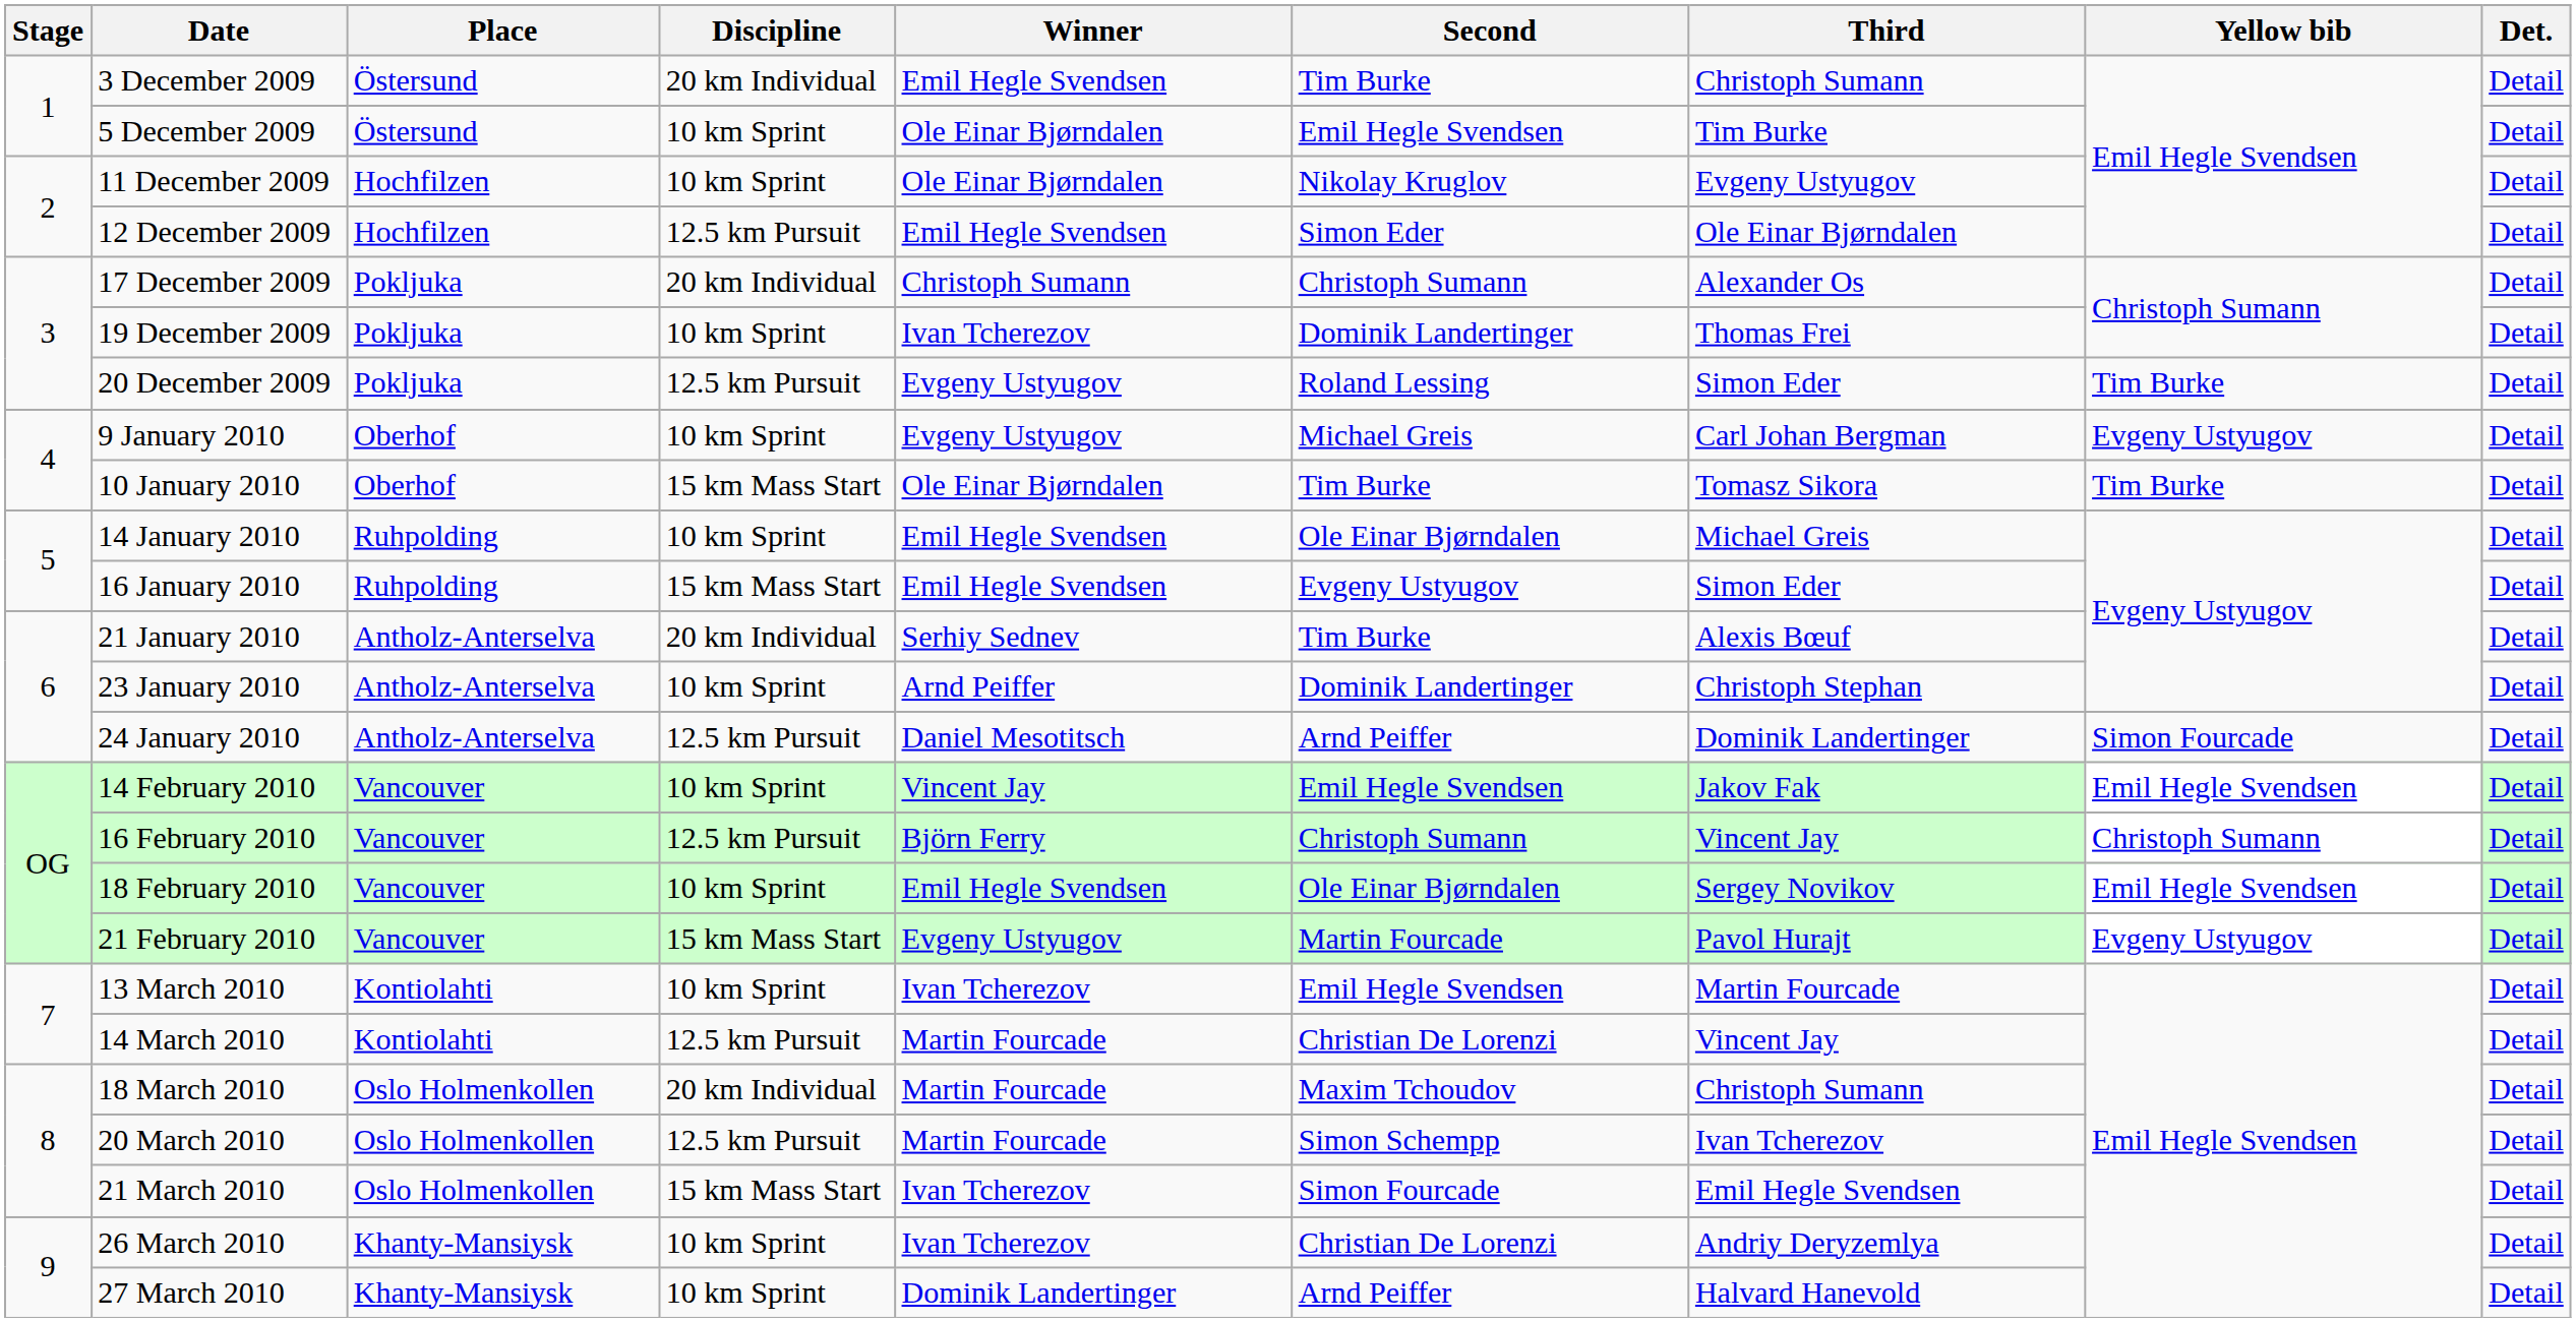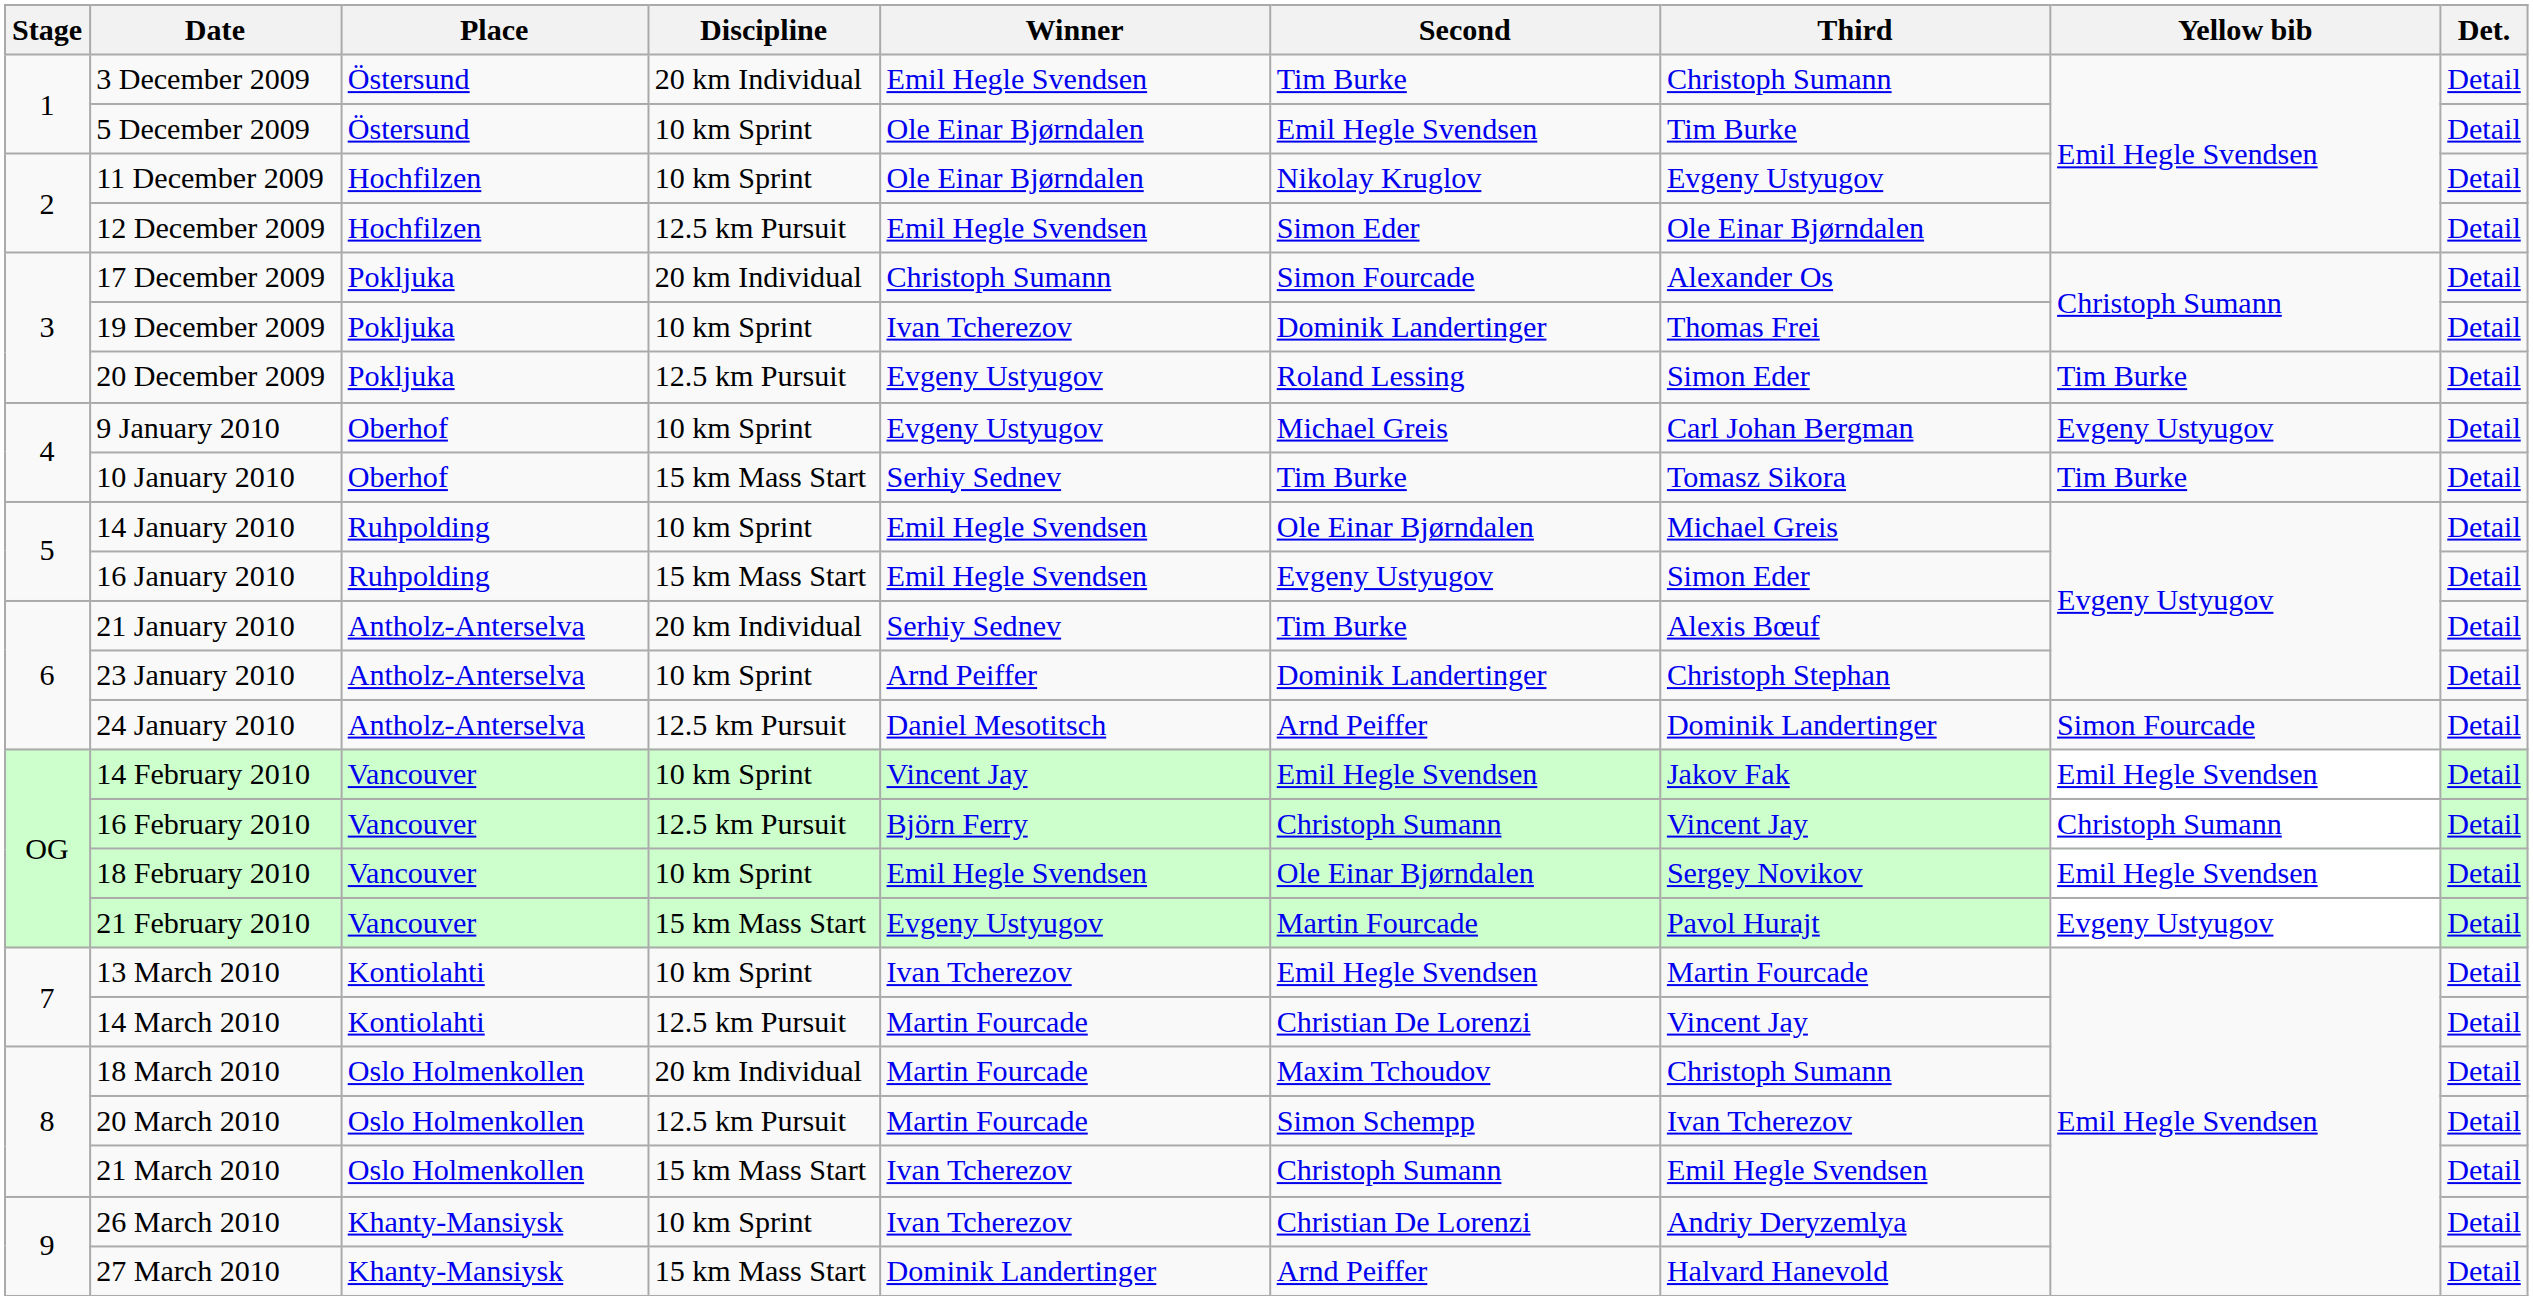 <table class="wikitable" style="font-size:95%;">
 <tr>
 <th width="10">Stage</th>
 <th width="120">Date</th>
 <th width="148">Place</th>
 <th width="110">Discipline</th>
 <th width="190">Winner</th>
 <th width="190">Second</th>
 <th width="190">Third</th>
 <th width="190">Yellow bib <br> </th>
 <th width="8">Det.</th>
 </tr>
 <tr>
 <td align=center rowspan="2">1</td>
 <td>3 December 2009</td>
 <td> <a href='#'>Östersund</a></td>
 <td>20 km Individual</td>
 <td> <a href='#'>Emil Hegle Svendsen</a></td>
 <td> <a href='#'>Tim Burke</a></td>
 <td> <a href='#'>Christoph Sumann</a></td>
 <td rowspan="4"> <a href='#'>Emil Hegle Svendsen</a></td>
 <td><a href='#'>Detail</a></td>
 </tr>
 <tr>
 <td>5 December 2009</td>
 <td> <a href='#'>Östersund</a></td>
 <td>10 km Sprint</td>
 <td> <a href='#'>Ole Einar Bjørndalen</a></td>
 <td> <a href='#'>Emil Hegle Svendsen</a></td>
 <td> <a href='#'>Tim Burke</a></td>
 <td><a href='#'>Detail</a></td>
 </tr>
 <tr>
 <td align=center rowspan="2">2</td>
 <td>11 December 2009</td>
 <td> <a href='#'>Hochfilzen</a></td>
 <td>10 km Sprint</td>
 <td> <a href='#'>Ole Einar Bjørndalen</a></td>
 <td> <a href='#'>Nikolay Kruglov</a></td>
 <td> <a href='#'>Evgeny Ustyugov</a></td>
 <td><a href='#'>Detail</a></td>
 </tr>
 <tr>
 <td>12 December 2009</td>
 <td> <a href='#'>Hochfilzen</a></td>
 <td>12.5 km Pursuit</td>
 <td> <a href='#'>Emil Hegle Svendsen</a></td>
 <td> <a href='#'>Simon Eder</a></td>
 <td> <a href='#'>Ole Einar Bjørndalen</a></td>
 <td><a href='#'>Detail</a></td>
 </tr>
 <tr>
 <td align=center rowspan="3">3</td>
 <td>17 December 2009</td>
 <td> <a href='#'>Pokljuka</a></td>
 <td>20 km Individual</td>
 <td> <a href='#'>Christoph Sumann</a></td>
-<td> <a href='#'>Christoph Sumann</a></td>
+<td> <a href='#'>Simon Fourcade</a></td>
 <td> <a href='#'>Alexander Os</a></td>
 <td rowspan="2"> <a href='#'>Christoph Sumann</a></td>
 <td><a href='#'>Detail</a></td>
 </tr>
 <tr>
 <td>19 December 2009</td>
 <td> <a href='#'>Pokljuka</a></td>
 <td>10 km Sprint</td>
 <td> <a href='#'>Ivan Tcherezov</a></td>
 <td> <a href='#'>Dominik Landertinger</a></td>
 <td> <a href='#'>Thomas Frei</a></td>
 <td><a href='#'>Detail</a></td>
 </tr>
 <tr>
 <td>20 December 2009</td>
 <td> <a href='#'>Pokljuka</a></td>
 <td>12.5 km Pursuit</td>
 <td> <a href='#'>Evgeny Ustyugov</a></td>
 <td> <a href='#'>Roland Lessing</a></td>
 <td> <a href='#'>Simon Eder</a></td>
 <td> <a href='#'>Tim Burke</a></td>
 <td><a href='#'>Detail</a></td>
 </tr>
 <tr>
 <td align=center rowspan="2">4</td>
 <td>9 January 2010</td>
 <td> <a href='#'>Oberhof</a></td>
 <td>10 km Sprint</td>
 <td> <a href='#'>Evgeny Ustyugov</a></td>
 <td> <a href='#'>Michael Greis</a></td>
 <td> <a href='#'>Carl Johan Bergman</a></td>
 <td> <a href='#'>Evgeny Ustyugov</a></td>
 <td><a href='#'>Detail</a></td>
 </tr>
 <tr>
 <td>10 January 2010</td>
 <td> <a href='#'>Oberhof</a></td>
 <td>15 km Mass Start</td>
-<td> <a href='#'>Ole Einar Bjørndalen</a></td>
+<td> <a href='#'>Serhiy Sednev</a></td>
 <td> <a href='#'>Tim Burke</a></td>
 <td> <a href='#'>Tomasz Sikora</a></td>
 <td> <a href='#'>Tim Burke</a></td>
 <td><a href='#'>Detail</a></td>
 </tr>
 <tr>
 <td align=center rowspan="2">5</td>
 <td>14 January 2010</td>
 <td> <a href='#'>Ruhpolding</a></td>
 <td>10 km Sprint</td>
 <td> <a href='#'>Emil Hegle Svendsen</a></td>
 <td> <a href='#'>Ole Einar Bjørndalen</a></td>
 <td> <a href='#'>Michael Greis</a></td>
 <td rowspan="4"> <a href='#'>Evgeny Ustyugov</a></td>
 <td><a href='#'>Detail</a></td>
 </tr>
 <tr>
 <td>16 January 2010</td>
 <td> <a href='#'>Ruhpolding</a></td>
 <td>15 km Mass Start</td>
 <td> <a href='#'>Emil Hegle Svendsen</a></td>
 <td> <a href='#'>Evgeny Ustyugov</a></td>
 <td> <a href='#'>Simon Eder</a></td>
 <td><a href='#'>Detail</a></td>
 </tr>
 <tr>
 <td align=center rowspan="3">6</td>
 <td>21 January 2010</td>
 <td> <a href='#'>Antholz-Anterselva</a></td>
 <td>20 km Individual</td>
 <td> <a href='#'>Serhiy Sednev</a></td>
 <td> <a href='#'>Tim Burke</a></td>
 <td> <a href='#'>Alexis Bœuf</a></td>
 <td><a href='#'>Detail</a></td>
 </tr>
 <tr>
 <td>23 January 2010</td>
 <td> <a href='#'>Antholz-Anterselva</a></td>
 <td>10 km Sprint</td>
 <td> <a href='#'>Arnd Peiffer</a></td>
 <td> <a href='#'>Dominik Landertinger</a></td>
 <td> <a href='#'>Christoph Stephan</a></td>
 <td><a href='#'>Detail</a></td>
 </tr>
 <tr>
 <td>24 January 2010</td>
 <td> <a href='#'>Antholz-Anterselva</a></td>
 <td>12.5 km Pursuit</td>
 <td> <a href='#'>Daniel Mesotitsch</a></td>
 <td> <a href='#'>Arnd Peiffer</a></td>
 <td> <a href='#'>Dominik Landertinger</a></td>
 <td> <a href='#'>Simon Fourcade</a></td>
 <td><a href='#'>Detail</a></td>
 </tr>
 <tr style="background:#CCFFCC">
 <td align=center rowspan="4">OG</td>
 <td>14 February 2010</td>
 <td> <a href='#'>Vancouver</a></td>
 <td>10 km Sprint</td>
 <td> <a href='#'>Vincent Jay</a></td>
 <td> <a href='#'>Emil Hegle Svendsen</a></td>
 <td> <a href='#'>Jakov Fak</a></td>
 <td style="background:white"> <a href='#'>Emil Hegle Svendsen</a></td>
 <td><a href='#'>Detail</a></td>
 </tr>
 <tr style="background:#CCFFCC">
 <td>16 February 2010</td>
 <td> <a href='#'>Vancouver</a></td>
 <td>12.5 km Pursuit</td>
 <td> <a href='#'>Björn Ferry</a></td>
 <td> <a href='#'>Christoph Sumann</a></td>
 <td> <a href='#'>Vincent Jay</a></td>
 <td style="background:white"> <a href='#'>Christoph Sumann</a></td>
 <td><a href='#'>Detail</a></td>
 </tr>
 <tr style="background:#CCFFCC">
 <td>18 February 2010</td>
 <td> <a href='#'>Vancouver</a></td>
 <td>10 km Sprint</td>
 <td> <a href='#'>Emil Hegle Svendsen</a></td>
 <td> <a href='#'>Ole Einar Bjørndalen</a></td>
 <td> <a href='#'>Sergey Novikov</a></td>
 <td style="background:white"> <a href='#'>Emil Hegle Svendsen</a></td>
 <td><a href='#'>Detail</a></td>
 </tr>
 <tr style="background:#CCFFCC">
 <td>21 February 2010</td>
 <td> <a href='#'>Vancouver</a></td>
 <td>15 km Mass Start</td>
 <td> <a href='#'>Evgeny Ustyugov</a></td>
 <td> <a href='#'>Martin Fourcade</a></td>
 <td> <a href='#'>Pavol Hurajt</a></td>
 <td style="background:white"> <a href='#'>Evgeny Ustyugov</a></td>
 <td><a href='#'>Detail</a></td>
 </tr>
 <tr>
 <td align=center rowspan="2">7</td>
 <td>13 March 2010</td>
 <td> <a href='#'>Kontiolahti</a></td>
 <td>10 km Sprint</td>
 <td> <a href='#'>Ivan Tcherezov</a></td>
 <td> <a href='#'>Emil Hegle Svendsen</a></td>
 <td> <a href='#'>Martin Fourcade</a></td>
 <td rowspan="7"> <a href='#'>Emil Hegle Svendsen</a></td>
 <td><a href='#'>Detail</a></td>
 </tr>
 <tr>
 <td>14 March 2010</td>
 <td> <a href='#'>Kontiolahti</a></td>
 <td>12.5 km Pursuit</td>
 <td> <a href='#'>Martin Fourcade</a></td>
 <td> <a href='#'>Christian De Lorenzi</a></td>
 <td> <a href='#'>Vincent Jay</a></td>
 <td><a href='#'>Detail</a></td>
 </tr>
 <tr>
 <td align=center rowspan="3">8</td>
 <td>18 March 2010</td>
 <td> <a href='#'>Oslo Holmenkollen</a></td>
 <td>20 km Individual</td>
 <td> <a href='#'>Martin Fourcade</a></td>
 <td> <a href='#'>Maxim Tchoudov</a></td>
 <td> <a href='#'>Christoph Sumann</a></td>
 <td><a href='#'>Detail</a></td>
 </tr>
 <tr>
 <td>20 March 2010</td>
 <td> <a href='#'>Oslo Holmenkollen</a></td>
 <td>12.5 km Pursuit</td>
 <td> <a href='#'>Martin Fourcade</a></td>
 <td> <a href='#'>Simon Schempp</a></td>
 <td> <a href='#'>Ivan Tcherezov</a></td>
 <td><a href='#'>Detail</a></td>
 </tr>
 <tr>
 <td>21 March 2010</td>
 <td> <a href='#'>Oslo Holmenkollen</a></td>
 <td>15 km Mass Start</td>
 <td> <a href='#'>Ivan Tcherezov</a></td>
-<td> <a href='#'>Simon Fourcade</a></td>
+<td> <a href='#'>Christoph Sumann</a></td>
 <td> <a href='#'>Emil Hegle Svendsen</a></td>
 <td><a href='#'>Detail</a></td>
 </tr>
 <tr>
 <td align=center rowspan="2">9</td>
 <td>26 March 2010</td>
 <td> <a href='#'>Khanty-Mansiysk</a></td>
 <td>10 km Sprint</td>
 <td> <a href='#'>Ivan Tcherezov</a></td>
 <td> <a href='#'>Christian De Lorenzi</a></td>
 <td> <a href='#'>Andriy Deryzemlya</a></td>
 <td><a href='#'>Detail</a></td>
 </tr>
 <tr>
 <td>27 March 2010</td>
 <td> <a href='#'>Khanty-Mansiysk</a></td>
-<td>10 km Sprint</td>
+<td>15 km Mass Start</td>
 <td> <a href='#'>Dominik Landertinger</a></td>
 <td> <a href='#'>Arnd Peiffer</a></td>
 <td> <a href='#'>Halvard Hanevold</a></td>
 <td><a href='#'>Detail</a></td>
 </tr>
 </table>
